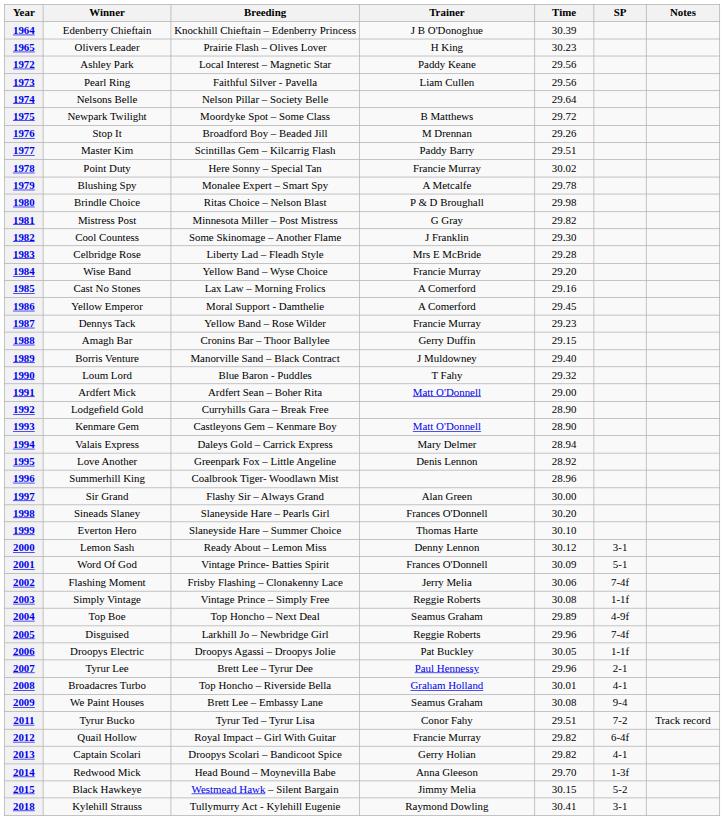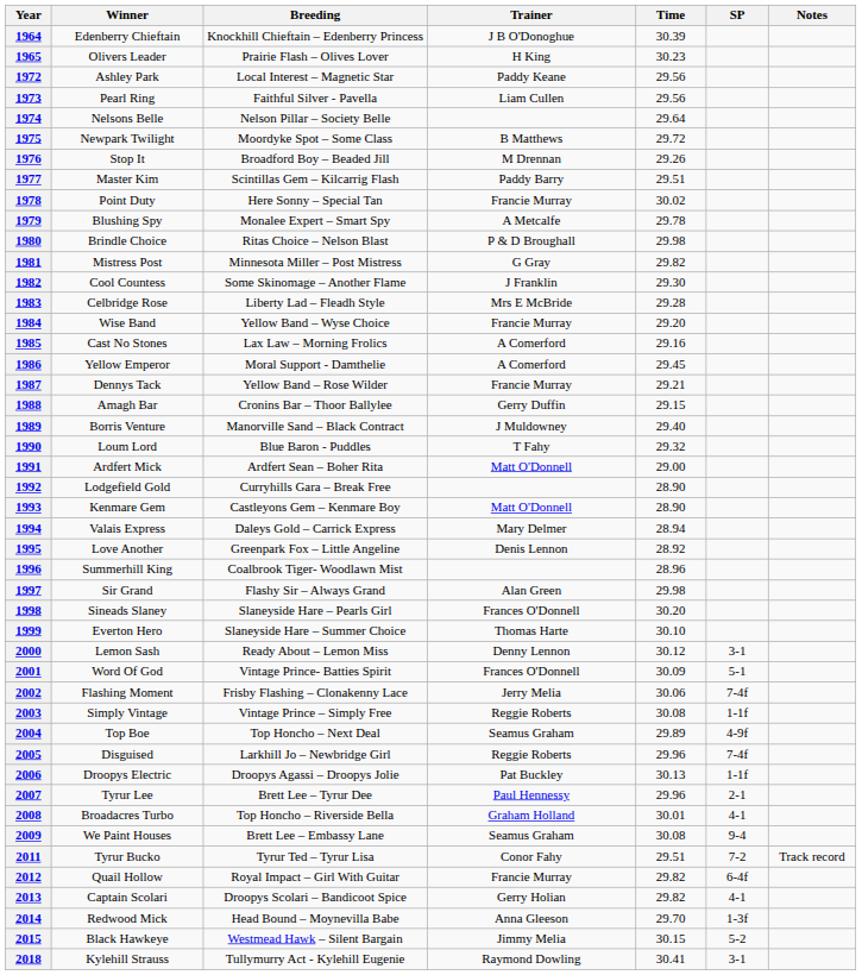 <table class="wikitable" style="text-align:center">
 <tr>
 <th width=50>Year</th>
 <th width=180>Winner</th>
 <th width=270>Breeding</th>
 <th width=250>Trainer</th>
 <th width=80>Time</th>
 <th width=70>SP</th>
 <th width=100>Notes</th>
 </tr>
 <tr>
 <th><a href='#'>1964</a></th>
 <td>Edenberry Chieftain</td>
 <td>Knockhill Chieftain – Edenberry Princess</td>
 <td>J B O'Donoghue</td>
 <td>30.39</td>
 <td></td>
 <td></td>
 </tr>
 <tr>
 <th><a href='#'>1965</a></th>
 <td>Olivers Leader</td>
 <td>Prairie Flash – Olives Lover</td>
 <td>H King</td>
 <td>30.23</td>
 <td></td>
 <td></td>
 </tr>
 <tr>
 <th><a href='#'>1972</a></th>
 <td>Ashley Park</td>
 <td>Local Interest – Magnetic Star</td>
 <td>Paddy Keane</td>
 <td>29.56</td>
 <td></td>
 <td></td>
 </tr>
 <tr>
 <th><a href='#'>1973</a></th>
 <td>Pearl Ring</td>
 <td>Faithful Silver - Pavella</td>
 <td>Liam Cullen</td>
 <td>29.56</td>
 <td></td>
 <td></td>
 </tr>
 <tr>
 <th><a href='#'>1974</a></th>
 <td>Nelsons Belle</td>
 <td>Nelson Pillar – Society Belle</td>
 <td></td>
 <td>29.64</td>
 <td></td>
 <td></td>
 </tr>
 <tr>
 <th><a href='#'>1975</a></th>
 <td>Newpark Twilight</td>
 <td>Moordyke Spot – Some Class</td>
 <td>B Matthews</td>
 <td>29.72</td>
 <td></td>
 <td></td>
 </tr>
 <tr>
 <th><a href='#'>1976</a></th>
 <td>Stop It</td>
 <td>Broadford Boy – Beaded Jill</td>
 <td>M Drennan</td>
 <td>29.26</td>
 <td></td>
 <td></td>
 </tr>
 <tr>
 <th><a href='#'>1977</a></th>
 <td>Master Kim</td>
 <td>Scintillas Gem – Kilcarrig Flash</td>
 <td>Paddy Barry</td>
 <td>29.51</td>
 <td></td>
 <td></td>
 </tr>
 <tr>
 <th><a href='#'>1978</a></th>
 <td>Point Duty</td>
 <td>Here Sonny – Special Tan</td>
 <td>Francie Murray</td>
 <td>30.02</td>
 <td></td>
 <td></td>
 </tr>
 <tr>
 <th><a href='#'>1979</a></th>
 <td>Blushing Spy</td>
 <td>Monalee Expert – Smart Spy</td>
 <td>A Metcalfe</td>
 <td>29.78</td>
 <td></td>
 <td></td>
 </tr>
 <tr>
 <th><a href='#'>1980</a></th>
 <td>Brindle Choice</td>
 <td>Ritas Choice – Nelson Blast</td>
 <td>P & D Broughall</td>
 <td>29.98</td>
 <td></td>
 <td></td>
 </tr>
 <tr>
 <th><a href='#'>1981</a></th>
 <td>Mistress Post</td>
 <td>Minnesota Miller – Post Mistress</td>
 <td>G Gray</td>
 <td>29.82</td>
 <td></td>
 <td></td>
 </tr>
 <tr>
 <th><a href='#'>1982</a></th>
 <td>Cool Countess</td>
 <td>Some Skinomage – Another Flame</td>
 <td>J Franklin</td>
 <td>29.30</td>
 <td></td>
 <td></td>
 </tr>
 <tr>
 <th><a href='#'>1983</a></th>
 <td>Celbridge Rose</td>
 <td>Liberty Lad – Fleadh Style</td>
 <td>Mrs E McBride</td>
 <td>29.28</td>
 <td></td>
 <td></td>
 </tr>
 <tr>
 <th><a href='#'>1984</a></th>
 <td>Wise Band</td>
 <td>Yellow Band – Wyse Choice</td>
 <td>Francie Murray</td>
 <td>29.20</td>
 <td></td>
 <td></td>
 </tr>
 <tr>
 <th><a href='#'>1985</a></th>
 <td>Cast No Stones</td>
 <td>Lax Law – Morning Frolics</td>
 <td>A Comerford</td>
 <td>29.16</td>
 <td></td>
 <td></td>
 </tr>
 <tr>
 <th><a href='#'>1986</a></th>
 <td>Yellow Emperor</td>
 <td>Moral Support - Damthelie</td>
 <td>A Comerford</td>
 <td>29.45</td>
 <td></td>
 <td></td>
 </tr>
 <tr>
 <th><a href='#'>1987</a></th>
 <td>Dennys Tack</td>
 <td>Yellow Band – Rose Wilder</td>
 <td>Francie Murray</td>
-<td>29.23</td>
+<td>29.21</td>
 <td></td>
 <td></td>
 </tr>
 <tr>
 <th><a href='#'>1988</a></th>
 <td>Amagh Bar</td>
 <td>Cronins Bar – Thoor Ballylee</td>
 <td>Gerry Duffin</td>
 <td>29.15</td>
 <td></td>
 <td></td>
 </tr>
 <tr>
 <th><a href='#'>1989</a></th>
 <td>Borris Venture</td>
 <td>Manorville Sand – Black Contract</td>
 <td>J Muldowney</td>
 <td>29.40</td>
 <td></td>
 <td></td>
 </tr>
 <tr>
 <th><a href='#'>1990</a></th>
 <td>Loum Lord</td>
 <td>Blue Baron - Puddles</td>
 <td>T Fahy</td>
 <td>29.32</td>
 <td></td>
 <td></td>
 </tr>
 <tr>
 <th><a href='#'>1991</a></th>
 <td>Ardfert Mick</td>
 <td>Ardfert Sean – Boher Rita</td>
 <td><a href='#'>Matt O'Donnell</a></td>
 <td>29.00</td>
 <td></td>
 <td></td>
 </tr>
 <tr>
 <th><a href='#'>1992</a></th>
 <td>Lodgefield Gold</td>
 <td>Curryhills Gara – Break Free</td>
 <td></td>
 <td>28.90</td>
 <td></td>
 <td></td>
 </tr>
 <tr>
 <th><a href='#'>1993</a></th>
 <td>Kenmare Gem</td>
 <td>Castleyons Gem – Kenmare Boy</td>
 <td><a href='#'>Matt O'Donnell</a></td>
 <td>28.90</td>
 <td></td>
 <td></td>
 </tr>
 <tr>
 <th><a href='#'>1994</a></th>
 <td>Valais Express</td>
 <td>Daleys Gold – Carrick Express</td>
 <td>Mary Delmer</td>
 <td>28.94</td>
 <td></td>
 <td></td>
 </tr>
 <tr>
 <th><a href='#'>1995</a></th>
 <td>Love Another</td>
 <td>Greenpark Fox – Little Angeline</td>
 <td>Denis Lennon</td>
 <td>28.92</td>
 <td></td>
 <td></td>
 </tr>
 <tr>
 <th><a href='#'>1996</a></th>
 <td>Summerhill King</td>
 <td>Coalbrook Tiger- Woodlawn Mist</td>
 <td></td>
 <td>28.96</td>
 <td></td>
 <td></td>
 </tr>
 <tr>
 <th><a href='#'>1997</a></th>
 <td>Sir Grand</td>
 <td>Flashy Sir – Always Grand</td>
 <td>Alan Green</td>
-<td>30.00</td>
+<td>29.98</td>
 <td></td>
 <td></td>
 </tr>
 <tr>
 <th><a href='#'>1998</a></th>
 <td>Sineads Slaney</td>
 <td>Slaneyside Hare – Pearls Girl</td>
 <td>Frances O'Donnell</td>
 <td>30.20</td>
 <td></td>
 <td></td>
 </tr>
 <tr>
 <th><a href='#'>1999</a></th>
 <td>Everton Hero</td>
 <td>Slaneyside Hare – Summer Choice</td>
 <td>Thomas Harte</td>
 <td>30.10</td>
 <td></td>
 <td></td>
 </tr>
 <tr>
 <th><a href='#'>2000</a></th>
 <td>Lemon Sash</td>
 <td>Ready About – Lemon Miss</td>
 <td>Denny Lennon</td>
 <td>30.12</td>
 <td>3-1</td>
 <td></td>
 </tr>
 <tr>
 <th><a href='#'>2001</a></th>
 <td>Word Of God</td>
 <td>Vintage Prince- Batties Spirit</td>
 <td>Frances O'Donnell</td>
 <td>30.09</td>
 <td>5-1</td>
 <td></td>
 </tr>
 <tr>
 <th><a href='#'>2002</a></th>
 <td>Flashing Moment</td>
 <td>Frisby Flashing – Clonakenny Lace</td>
 <td>Jerry Melia</td>
 <td>30.06</td>
 <td>7-4f</td>
 <td></td>
 </tr>
 <tr>
 <th><a href='#'>2003</a></th>
 <td>Simply Vintage</td>
 <td>Vintage Prince – Simply Free</td>
 <td>Reggie Roberts</td>
 <td>30.08</td>
 <td>1-1f</td>
 <td></td>
 </tr>
 <tr>
 <th><a href='#'>2004</a></th>
 <td>Top Boe</td>
 <td>Top Honcho – Next Deal</td>
 <td>Seamus Graham</td>
 <td>29.89</td>
 <td>4-9f</td>
 <td></td>
 </tr>
 <tr>
 <th><a href='#'>2005</a></th>
 <td>Disguised</td>
 <td>Larkhill Jo – Newbridge Girl</td>
 <td>Reggie Roberts</td>
 <td>29.96</td>
 <td>7-4f</td>
 <td></td>
 </tr>
 <tr>
 <th><a href='#'>2006</a></th>
 <td>Droopys Electric</td>
 <td>Droopys Agassi – Droopys Jolie</td>
 <td>Pat Buckley</td>
-<td>30.05</td>
+<td>30.13</td>
 <td>1-1f</td>
 <td></td>
 </tr>
 <tr>
 <th><a href='#'>2007</a></th>
 <td>Tyrur Lee</td>
 <td>Brett Lee – Tyrur Dee</td>
 <td><a href='#'>Paul Hennessy</a></td>
 <td>29.96</td>
 <td>2-1</td>
 <td></td>
 </tr>
 <tr>
 <th><a href='#'>2008</a></th>
 <td>Broadacres Turbo</td>
 <td>Top Honcho – Riverside Bella</td>
 <td><a href='#'>Graham Holland</a></td>
 <td>30.01</td>
 <td>4-1</td>
 <td></td>
 </tr>
 <tr>
 <th><a href='#'>2009</a></th>
 <td>We Paint Houses</td>
 <td>Brett Lee – Embassy Lane</td>
 <td>Seamus Graham</td>
 <td>30.08</td>
 <td>9-4</td>
 <td></td>
 </tr>
 <tr>
 <th><a href='#'>2011</a></th>
 <td>Tyrur Bucko</td>
 <td>Tyrur Ted – Tyrur Lisa</td>
 <td>Conor Fahy</td>
 <td>29.51</td>
 <td>7-2</td>
 <td>Track record</td>
 </tr>
 <tr>
 <th><a href='#'>2012</a></th>
 <td>Quail Hollow</td>
 <td>Royal Impact – Girl With Guitar</td>
 <td>Francie Murray</td>
 <td>29.82</td>
 <td>6-4f</td>
 <td></td>
 </tr>
 <tr>
 <th><a href='#'>2013</a></th>
 <td>Captain Scolari</td>
 <td>Droopys Scolari – Bandicoot Spice</td>
 <td>Gerry Holian</td>
 <td>29.82</td>
 <td>4-1</td>
 <td></td>
 </tr>
 <tr>
 <th><a href='#'>2014</a></th>
 <td>Redwood Mick</td>
 <td>Head Bound – Moynevilla Babe</td>
 <td>Anna Gleeson</td>
 <td>29.70</td>
 <td>1-3f</td>
 <td></td>
 </tr>
 <tr>
 <th><a href='#'>2015</a></th>
 <td>Black Hawkeye</td>
 <td><a href='#'>Westmead Hawk</a> – Silent Bargain</td>
 <td>Jimmy Melia</td>
 <td>30.15</td>
 <td>5-2</td>
 <td></td>
 </tr>
 <tr>
 <th><a href='#'>2018</a></th>
 <td>Kylehill Strauss</td>
 <td>Tullymurry Act - Kylehill Eugenie</td>
 <td>Raymond Dowling</td>
 <td>30.41</td>
 <td>3-1</td>
 <td></td>
 </tr>
 </table>
